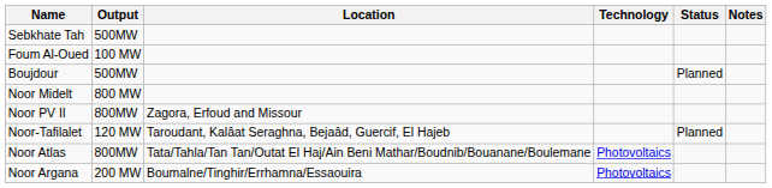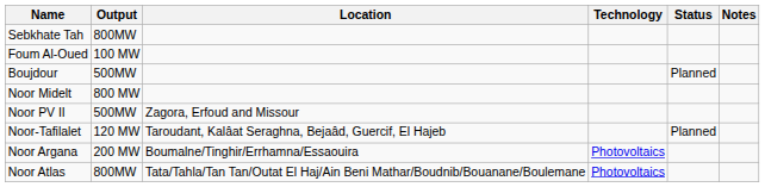 <table class="wikitable sortable">
 <tr>
 <th>Name</th>
 <th>Output</th>
 <th>Location</th>
 <th>Technology</th>
 <th>Status</th>
 <th>Notes</th>
 </tr>
 <tr>
 <td>Sebkhate Tah</td>
-<td>500MW</td>
+<td>800MW</td>
 <td></td>
 <td></td>
 <td></td>
 <td></td>
 </tr>
 <tr>
 <td>Foum Al-Oued</td>
 <td>100 MW</td>
 <td></td>
 <td></td>
 <td></td>
 <td></td>
 </tr>
 <tr>
 <td>Boujdour</td>
 <td>500MW</td>
 <td></td>
 <td></td>
 <td>Planned</td>
 <td></td>
 </tr>
 <tr>
 <td>Noor Midelt</td>
 <td>800 MW</td>
 <td></td>
 <td></td>
 <td></td>
 <td></td>
 </tr>
 <tr>
 <td>Noor PV II</td>
-<td>800MW</td>
+<td>500MW</td>
 <td>Zagora, Erfoud and Missour</td>
 <td></td>
 <td></td>
 <td></td>
 </tr>
 <tr>
 <td>Noor-Tafilalet</td>
 <td>120 MW</td>
 <td>Taroudant, Kalâat Seraghna, Bejaâd, Guercif, El Hajeb</td>
 <td></td>
 <td>Planned</td>
 <td></td>
 </tr>
 <tr>
+<td>Noor Argana</td>
+<td>200 MW</td>
+<td>Boumalne/Tinghir/Errhamna/Essaouira</td>
+<td><a href='#'>Photovoltaics</a></td>
+<td></td>
+<td></td>
+</tr>
+<tr>
 <td>Noor Atlas</td>
 <td>800MW</td>
 <td>Tata/Tahla/Tan Tan/Outat El Haj/Ain Beni Mathar/Boudnib/Bouanane/Boulemane</td>
 <td><a href='#'>Photovoltaics</a></td>
 <td></td>
 <td></td>
 </tr>
-<tr>
-<td>Noor Argana</td>
-<td>200 MW</td>
-<td>Boumalne/Tinghir/Errhamna/Essaouira</td>
-<td><a href='#'>Photovoltaics</a></td>
-<td></td>
-<td></td>
-</tr>
 </table>
